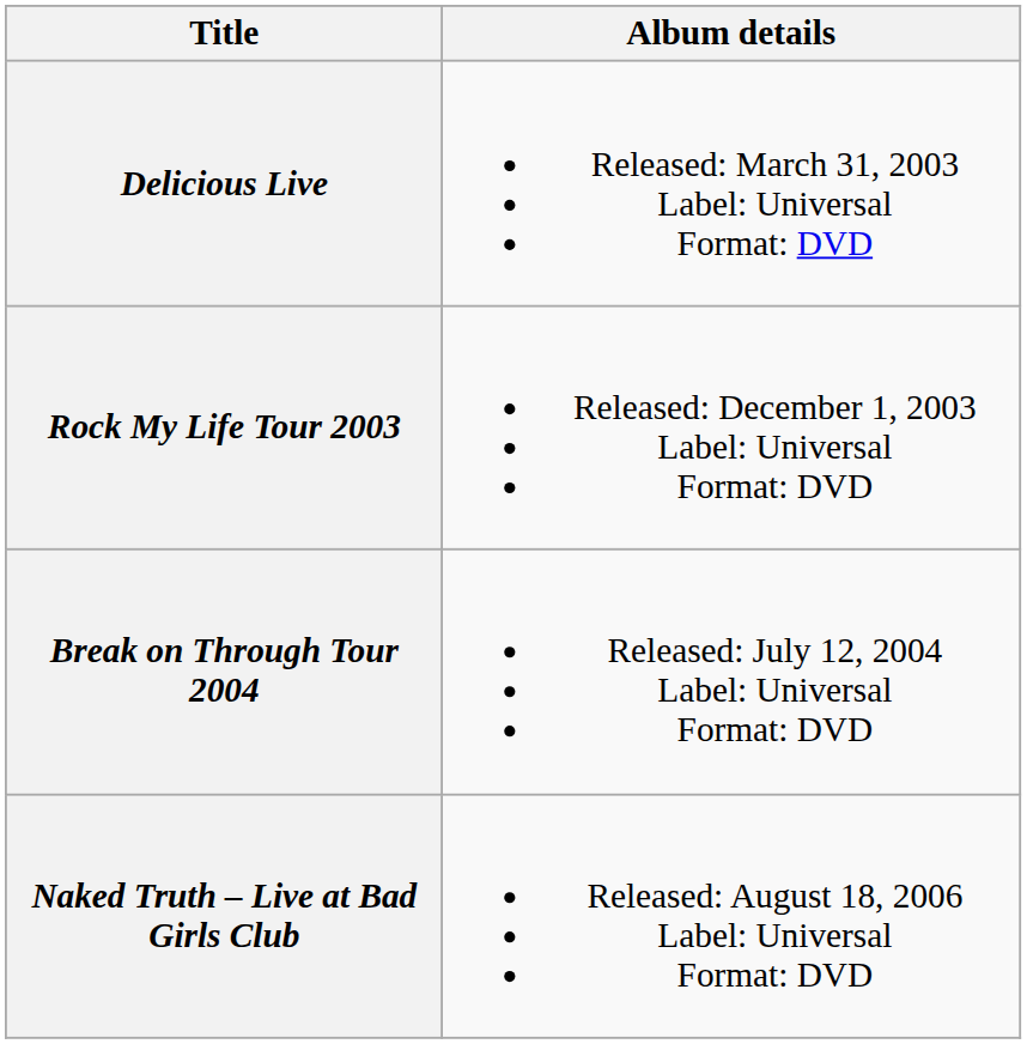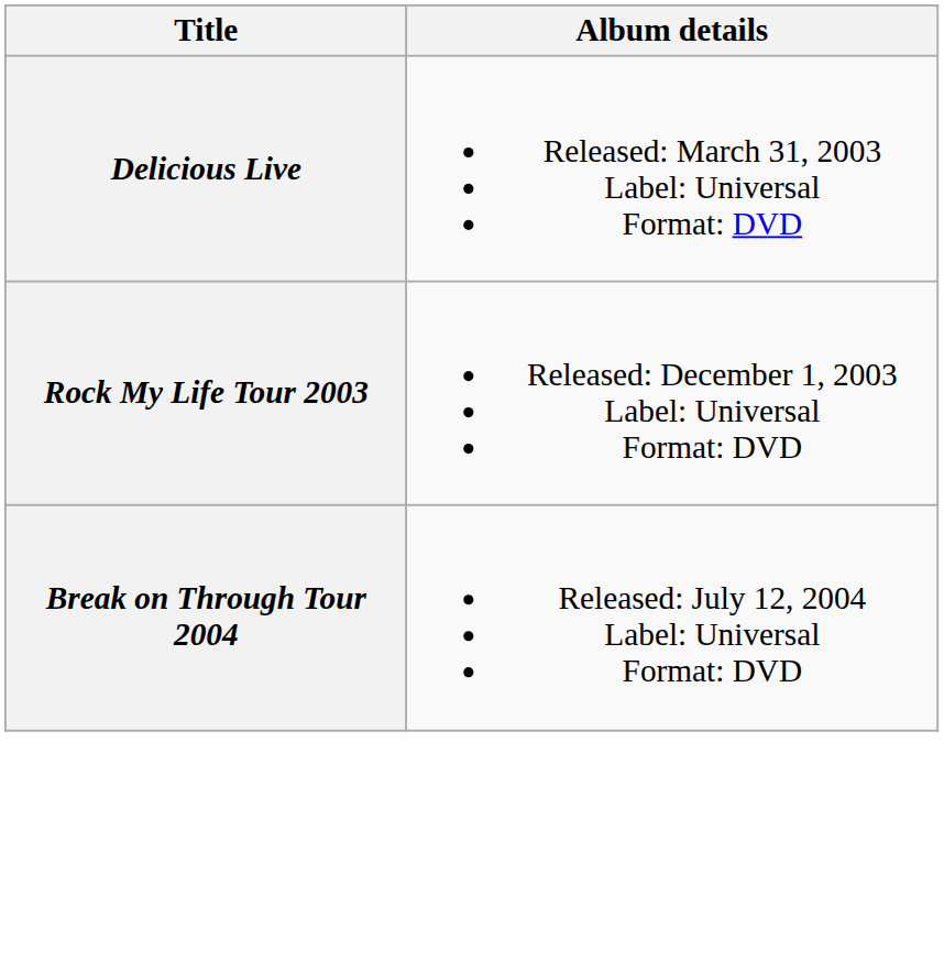 <table class="wikitable plainrowheaders" style="text-align:center;">
 <tr>
 <th scope="col" style="width:12em;">Title</th>
 <th scope="col" style="width:16em;">Album details</th>
 </tr>
 <tr>
 <th scope="row"><em>Delicious Live</em></th>
 <td><br><ul><li>Released: March 31, 2003</li><li>Label: Universal</li><li>Format: <a href='#'>DVD</a></li></ul></td>
 </tr>
 <tr>
 <th scope="row"><em>Rock My Life Tour 2003</em></th>
 <td><br><ul><li>Released: December 1, 2003</li><li>Label: Universal</li><li>Format: DVD</li></ul></td>
 </tr>
 <tr>
 <th scope="row"><em>Break on Through Tour 2004</em></th>
 <td><br><ul><li>Released: July 12, 2004</li><li>Label: Universal</li><li>Format: DVD</li></ul></td>
 </tr>
-<tr>
-<th scope="row"><em>Naked Truth – Live at Bad Girls Club</em></th>
-<td><br><ul><li>Released: August 18, 2006</li><li>Label: Universal</li><li>Format: DVD</li></ul></td>
-</tr>
 </table>
